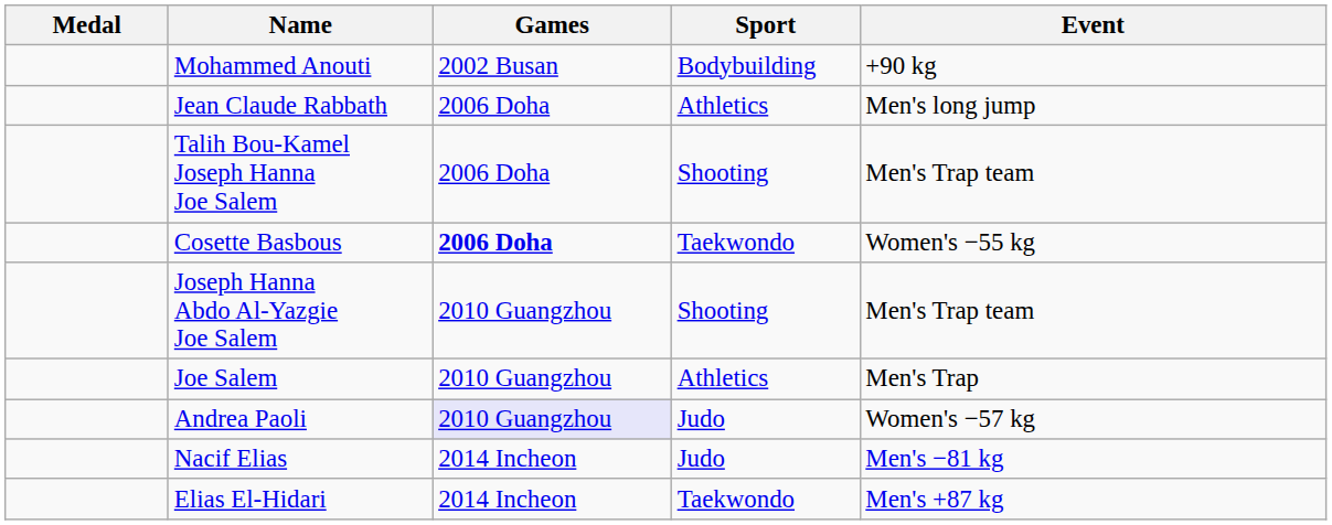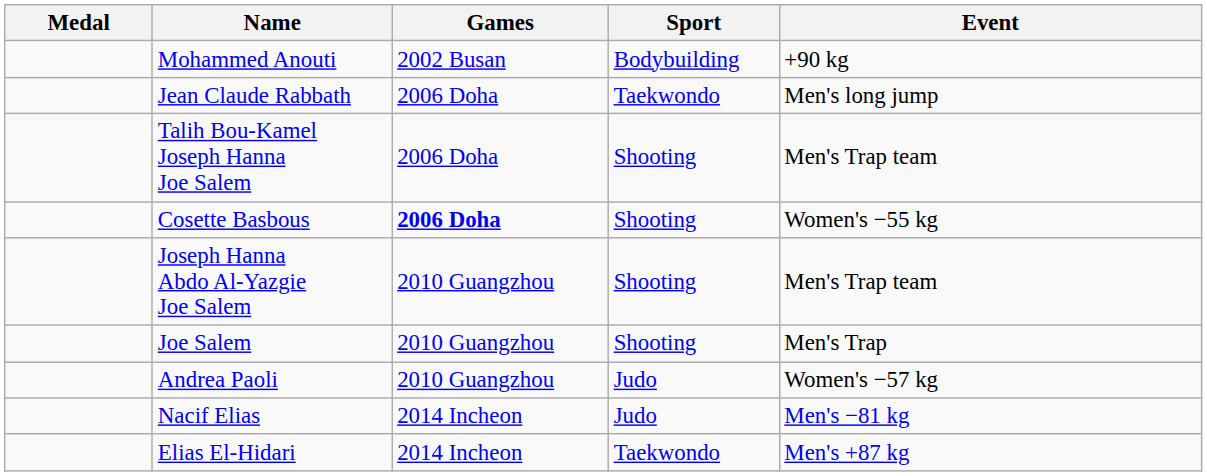 <table class="wikitable">
 <tr>
 <th style="width:6em">Medal</th>
 <th style="width:10em">Name</th>
 <th style="width:9em">Games</th>
 <th style="width:7em">Sport</th>
 <th style="width:18em">Event</th>
 </tr>
 <tr>
 <td></td>
 <td><a href='#'>Mohammed Anouti</a></td>
 <td><a href='#'>2002 Busan</a></td>
 <td><a href='#'>Bodybuilding</a></td>
 <td>+90 kg</td>
 </tr>
 <tr>
 <td></td>
 <td><a href='#'>Jean Claude Rabbath</a></td>
 <td><a href='#'>2006 Doha</a></td>
-<td><a href='#'>Athletics</a></td>
+<td><a href='#'>Taekwondo</a></td>
 <td>Men's long jump</td>
 </tr>
 <tr>
 <td></td>
 <td><a href='#'>Talih Bou-Kamel</a><br><a href='#'>Joseph Hanna</a><br><a href='#'>Joe Salem</a></td>
 <td><a href='#'>2006 Doha</a></td>
 <td><a href='#'>Shooting</a></td>
 <td>Men's Trap team</td>
 </tr>
 <tr>
 <td></td>
 <td><a href='#'>Cosette Basbous</a></td>
 <td><strong><a href='#'>2006 Doha</a></strong></td>
-<td><a href='#'>Taekwondo</a></td>
+<td><a href='#'>Shooting</a></td>
 <td>Women's −55 kg</td>
 </tr>
 <tr>
 <td></td>
 <td><a href='#'>Joseph Hanna</a><br><a href='#'>Abdo Al-Yazgie</a><br><a href='#'>Joe Salem</a></td>
 <td><a href='#'>2010 Guangzhou</a></td>
 <td><a href='#'>Shooting</a></td>
 <td>Men's Trap team</td>
 </tr>
 <tr>
 <td></td>
 <td><a href='#'>Joe Salem</a></td>
 <td><a href='#'>2010 Guangzhou</a></td>
-<td><a href='#'>Athletics</a></td>
+<td><a href='#'>Shooting</a></td>
 <td>Men's Trap</td>
 </tr>
 <tr>
 <td></td>
 <td><a href='#'>Andrea Paoli</a></td>
-<td style="background: lavender;"><a href='#'>2010 Guangzhou</a></td>
+<td><a href='#'>2010 Guangzhou</a></td>
 <td><a href='#'>Judo</a></td>
 <td>Women's −57 kg</td>
 </tr>
 <tr>
 <td></td>
 <td><a href='#'>Nacif Elias</a></td>
 <td><a href='#'>2014 Incheon</a></td>
 <td><a href='#'>Judo</a></td>
 <td><a href='#'>Men's −81 kg</a></td>
 </tr>
 <tr>
 <td></td>
 <td><a href='#'>Elias El-Hidari</a></td>
 <td><a href='#'>2014 Incheon</a></td>
 <td><a href='#'>Taekwondo</a></td>
 <td><a href='#'>Men's +87 kg</a></td>
 </tr>
 </table>
